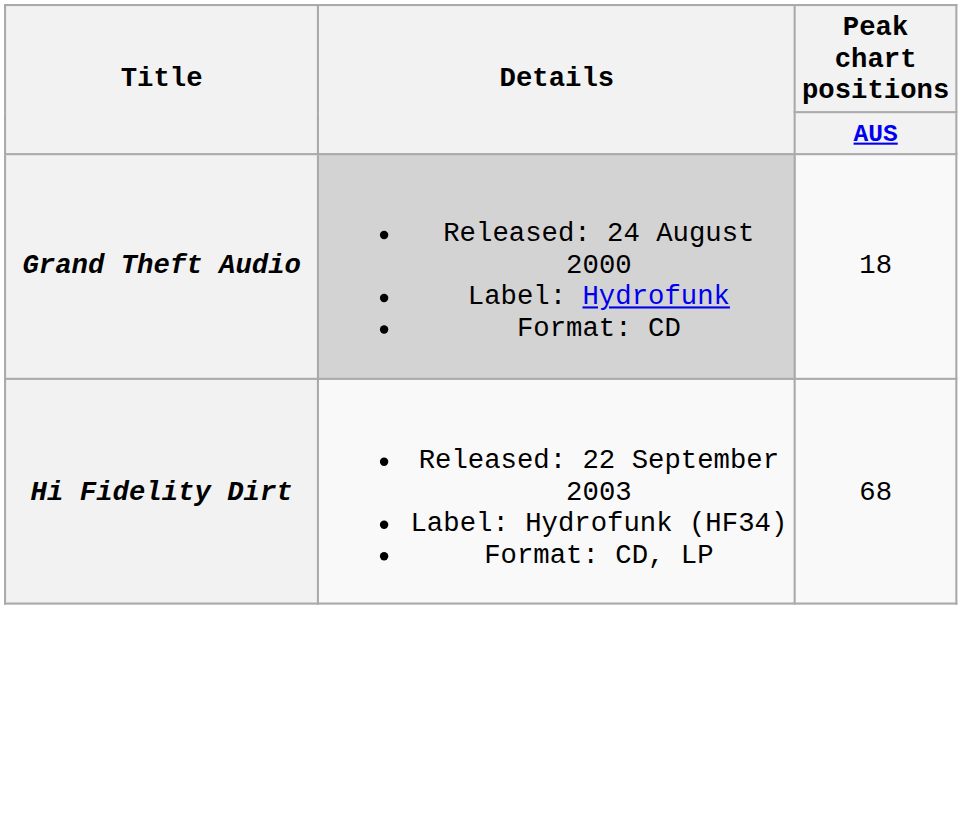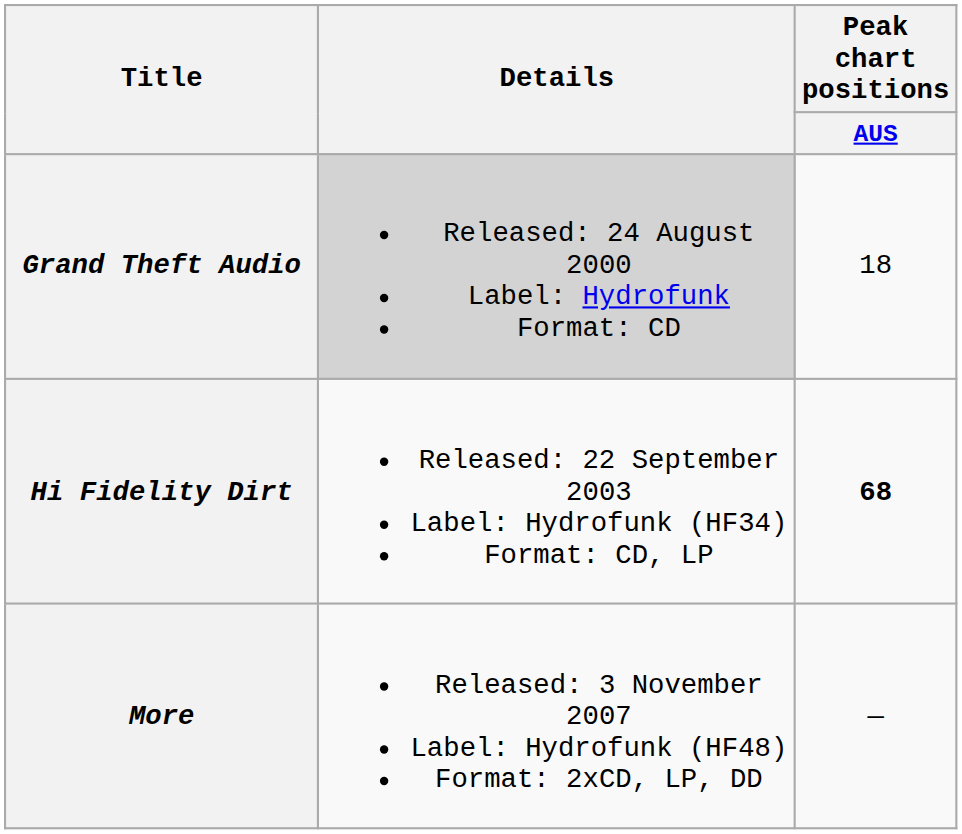 <table class="wikitable plainrowheaders" style="text-align:center;" border="1">
 <tr>
 <th scope="col" rowspan="2" style="width:11em;">Title</th>
 <th scope="col" rowspan="2" style="width:17em;">Details</th>
 <th scope="col" colspan="1">Peak chart positions</th>
 </tr>
 <tr>
 <th scope="col" style="width:3em;font-size:90%;"><a href='#'>AUS</a><br></th>
 </tr>
 <tr>
 <th scope="row"><em>Grand Theft Audio</em></th>
 <td style="background: lightgrey;"><br><ul><li>Released: 24 August 2000</li><li>Label: <a href='#'>Hydrofunk</a></li><li>Format: CD</li></ul></td>
 <td>18</td>
 </tr>
 <tr>
 <th scope="row"><em>Hi Fidelity Dirt</em></th>
 <td><br><ul><li>Released: 22 September 2003</li><li>Label: Hydrofunk (HF34)</li><li>Format: CD, LP</li></ul></td>
-<td>68</td>
+<td><strong>68</strong></td>
+</tr>
+<tr>
+<th scope="row"><em>More</em></th>
+<td><br><ul><li>Released: 3 November 2007</li><li>Label: Hydrofunk (HF48)</li><li>Format: 2xCD, LP, DD</li></ul></td>
+<td>—</td>
 </tr>
 </table>
